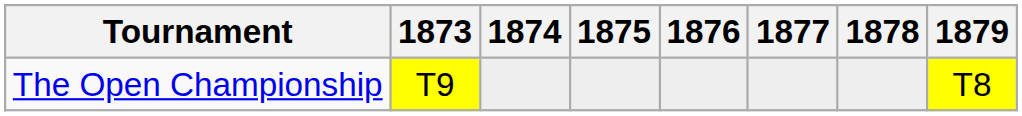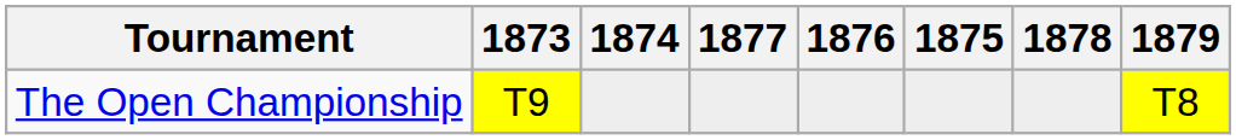 <table class="wikitable" style="font-size:95%;text-align:center;">
 <tr>
 <th>Tournament</th>
 <th>1873</th>
 <th>1874</th>
+<th>1877</th>
+<th>1876</th>
 <th>1875</th>
-<th>1876</th>
-<th>1877</th>
 <th>1878</th>
 <th>1879</th>
 </tr>
 <tr>
 <td align=left><a href='#'>The Open Championship</a></td>
 <td style="background:yellow;">T9</td>
 <td style="background:#eeeeee;"></td>
 <td style="background:#eeeeee;"></td>
 <td style="background:#eeeeee;"></td>
 <td style="background:#eeeeee;"></td>
 <td style="background:#eeeeee;"></td>
 <td style="background:yellow;">T8</td>
 </tr>
 </table>
